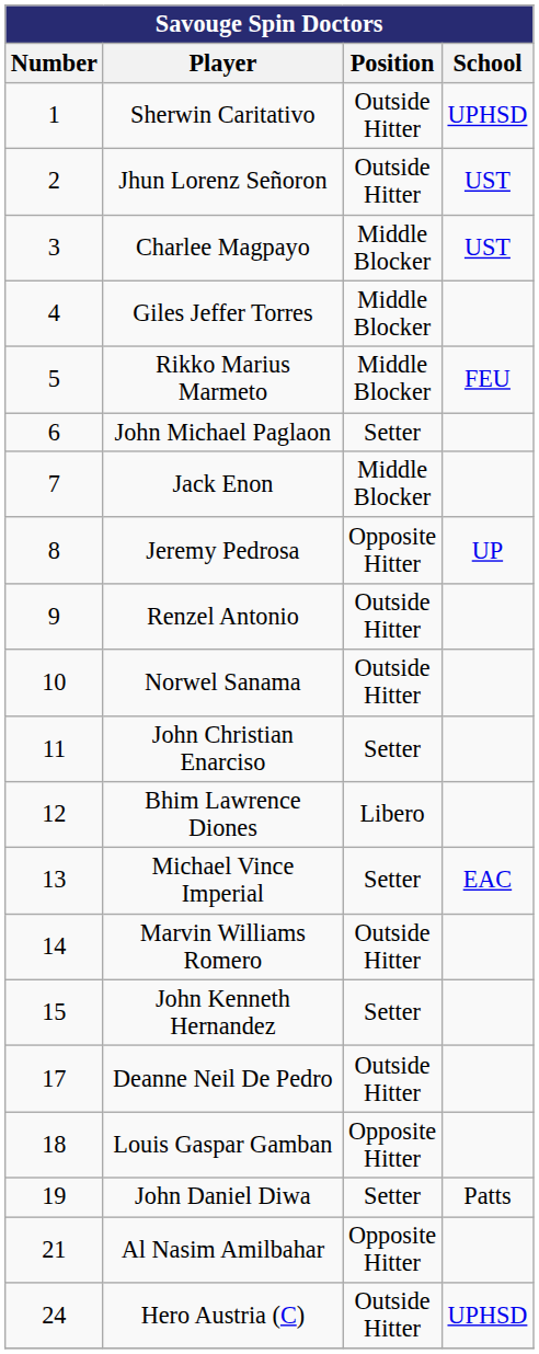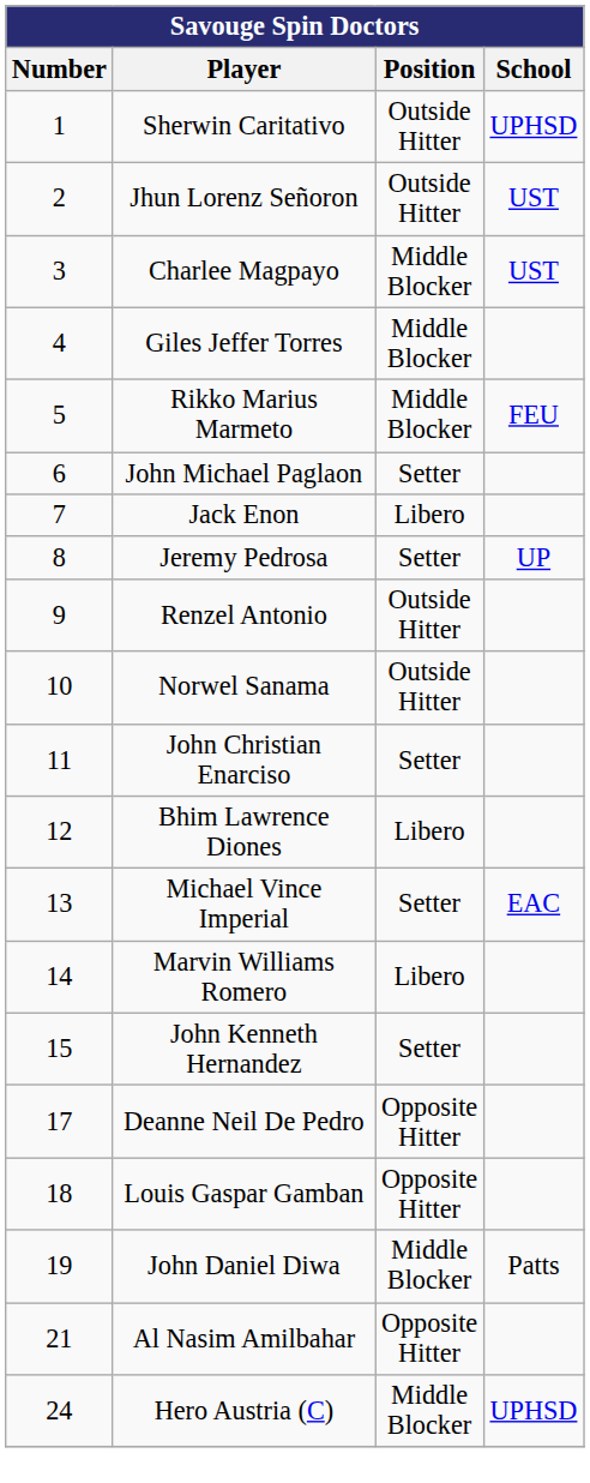 <table class="wikitable sortable" style="text-align:center;">
 <tr>
 <th colspan="5" style= "background: #282B72; color: White; text-align: center"><strong>Savouge Spin Doctors</strong></th>
 </tr>
 <tr>
 <th width=10px>Number</th>
 <th width=150px>Player</th>
 <th width=50px>Position</th>
 <th width=25px>School</th>
 </tr>
 <tr>
 <td style="text-align:center;">1</td>
 <td>Sherwin Caritativo</td>
 <td>Outside Hitter</td>
 <td><a href='#'>UPHSD</a></td>
 </tr>
 <tr>
 <td style="text-align:center;">2</td>
 <td>Jhun Lorenz Señoron</td>
 <td>Outside Hitter</td>
 <td><a href='#'>UST</a></td>
 </tr>
 <tr>
 <td style="text-align:center;">3</td>
 <td>Charlee Magpayo</td>
 <td>Middle Blocker</td>
 <td><a href='#'>UST</a></td>
 </tr>
 <tr>
 <td style="text-align:center;">4</td>
 <td>Giles Jeffer Torres</td>
 <td>Middle Blocker</td>
 <td></td>
 </tr>
 <tr>
 <td style="text-align:center;">5</td>
 <td>Rikko Marius Marmeto</td>
 <td>Middle Blocker</td>
 <td><a href='#'>FEU</a></td>
 </tr>
 <tr>
 <td style="text-align:center;">6</td>
 <td>John Michael Paglaon</td>
 <td>Setter</td>
 <td></td>
 </tr>
 <tr>
 <td style="text-align:center;">7</td>
 <td>Jack Enon</td>
-<td>Middle Blocker</td>
+<td>Libero</td>
 <td></td>
 </tr>
 <tr>
 <td style="text-align:center;">8</td>
 <td>Jeremy Pedrosa</td>
-<td>Opposite Hitter</td>
+<td>Setter</td>
 <td><a href='#'>UP</a></td>
 </tr>
 <tr>
 <td style="text-align:center;">9</td>
 <td>Renzel Antonio</td>
 <td>Outside Hitter</td>
 <td></td>
 </tr>
 <tr>
 <td style="text-align:center;">10</td>
 <td>Norwel Sanama</td>
 <td>Outside Hitter</td>
 <td></td>
 </tr>
 <tr>
 <td style="text-align:center;">11</td>
 <td>John Christian Enarciso</td>
 <td>Setter</td>
 <td></td>
 </tr>
 <tr>
 <td style="text-align:center;">12</td>
 <td>Bhim Lawrence Diones</td>
 <td>Libero</td>
 <td></td>
 </tr>
 <tr>
 <td style="text-align:center;">13</td>
 <td>Michael Vince Imperial</td>
 <td>Setter</td>
 <td><a href='#'>EAC</a></td>
 </tr>
 <tr>
 <td style="text-align:center;">14</td>
 <td>Marvin Williams Romero</td>
-<td>Outside Hitter</td>
+<td>Libero</td>
 <td></td>
 </tr>
 <tr>
 <td style="text-align:center;">15</td>
 <td>John Kenneth Hernandez</td>
 <td>Setter</td>
 <td></td>
 </tr>
 <tr>
 <td style="text-align:center;">17</td>
 <td>Deanne Neil De Pedro</td>
-<td>Outside Hitter</td>
+<td>Opposite Hitter</td>
 <td></td>
 </tr>
 <tr>
 <td style="text-align:center;">18</td>
 <td>Louis Gaspar Gamban</td>
 <td>Opposite Hitter</td>
 <td></td>
 </tr>
 <tr>
 <td style="text-align:center;">19</td>
 <td>John Daniel Diwa</td>
-<td>Setter</td>
+<td>Middle Blocker</td>
 <td>Patts</td>
 </tr>
 <tr>
 <td style="text-align:center;">21</td>
 <td>Al Nasim Amilbahar</td>
 <td>Opposite Hitter</td>
 <td></td>
 </tr>
 <tr>
 <td style="text-align:center;">24</td>
 <td>Hero Austria (<a href='#'>C</a>)</td>
-<td>Outside Hitter</td>
+<td>Middle Blocker</td>
 <td><a href='#'>UPHSD</a></td>
 </tr>
 <tr>
 </tr>
 </table>
